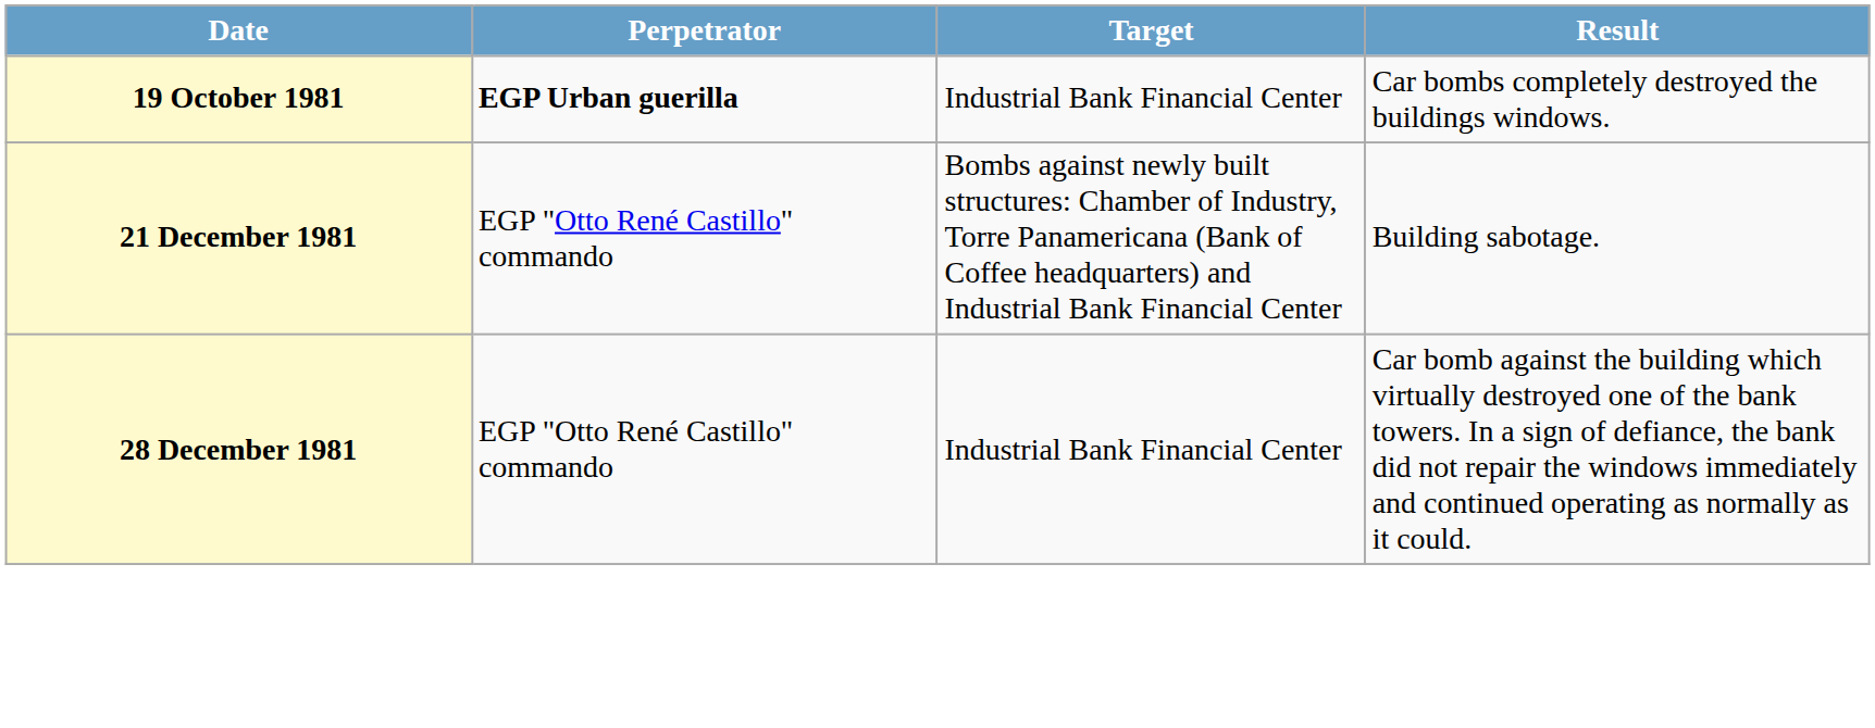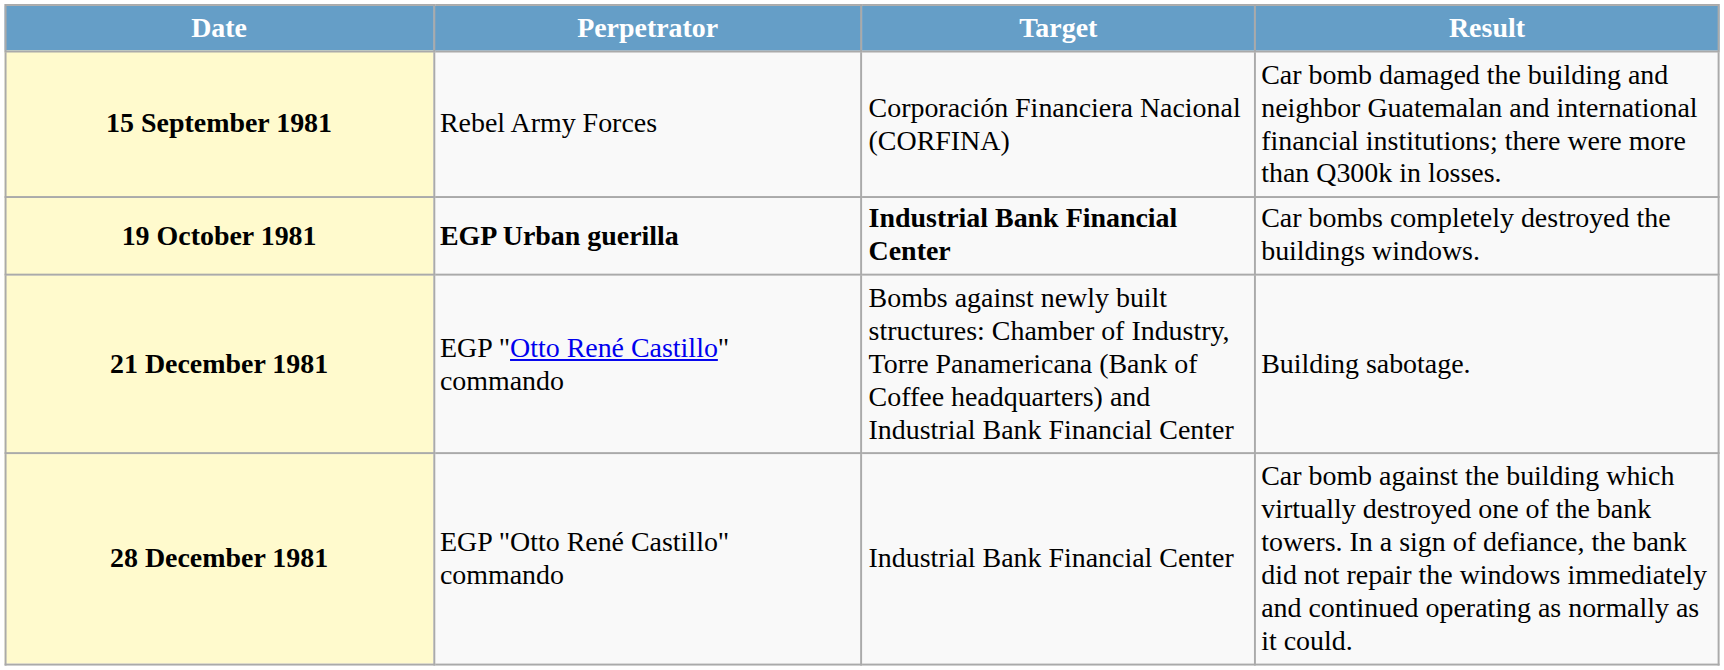 <table class="wikitable" style="font-size:90%; width:70%; margin: 1em auto;">
 <tr style="color:white;">
 <th style="background:#659ec7; width:25%;">Date</th>
 <th style="background:#659ec7; width:25%;">Perpetrator</th>
 <th style="background:#659ec7;">Target</th>
 <th style="background:#659ec7;">Result</th>
 </tr>
 <tr>
+<th style="background:lemonchiffon;">15 September 1981</th>
+<td>Rebel Army Forces</td>
+<td>Corporación Financiera Nacional (CORFINA)</td>
+<td>Car bomb damaged the building and neighbor Guatemalan and international financial institutions; there were more than Q300k in losses.</td>
+</tr>
+<tr>
 <th style="background:lemonchiffon;">19 October 1981</th>
 <td><strong>EGP Urban guerilla</strong></td>
-<td>Industrial Bank Financial Center</td>
+<td><strong>Industrial Bank Financial Center</strong></td>
 <td>Car bombs completely destroyed the buildings windows.</td>
 </tr>
 <tr>
 <th style="background:lemonchiffon;">21 December 1981</th>
 <td>EGP "<a href='#'>Otto René Castillo</a>" commando</td>
 <td>Bombs against newly built structures: Chamber of Industry, Torre Panamericana (Bank of Coffee headquarters) and Industrial Bank Financial Center</td>
 <td>Building sabotage.</td>
 </tr>
 <tr>
 <th style="background:lemonchiffon;">28 December 1981</th>
 <td>EGP "Otto René Castillo" commando</td>
 <td>Industrial Bank Financial Center</td>
 <td>Car bomb against the building which virtually destroyed one of the bank towers. In a sign of defiance, the bank did not repair the windows immediately and continued operating as normally as it could.</td>
 </tr>
 </table>
